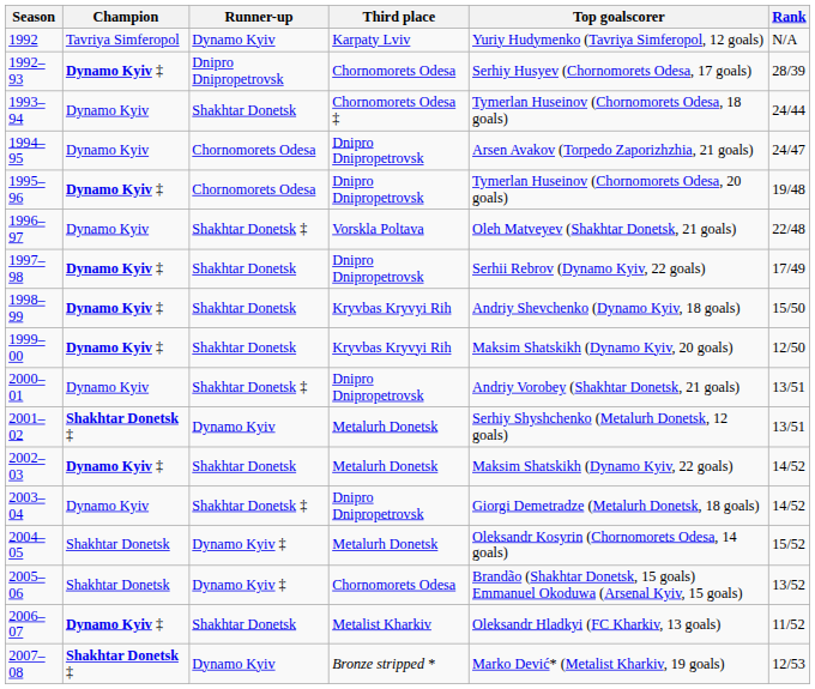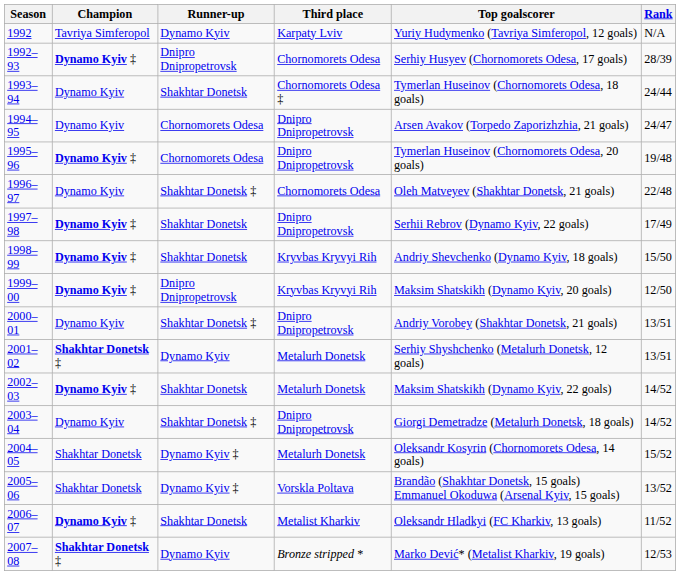 <table class="wikitable" width=100%>
 <tr>
 <th>Season</th>
 <th>Champion</th>
 <th>Runner-up</th>
 <th>Third place</th>
 <th>Top goalscorer</th>
 <th><a href='#'>Rank</a></th>
 </tr>
 <tr>
 <td><a href='#'>1992</a></td>
 <td><a href='#'>Tavriya Simferopol</a></td>
 <td><a href='#'>Dynamo Kyiv</a></td>
 <td><a href='#'>Karpaty Lviv</a></td>
 <td> <a href='#'>Yuriy Hudymenko</a> (<a href='#'>Tavriya Simferopol</a>, 12 goals)</td>
 <td>N/A</td>
 </tr>
 <tr>
 <td><a href='#'>1992–93</a></td>
 <td><strong><a href='#'>Dynamo Kyiv</a></strong> ‡</td>
 <td><a href='#'>Dnipro Dnipropetrovsk</a></td>
 <td><a href='#'>Chornomorets Odesa</a></td>
 <td> <a href='#'>Serhiy Husyev</a> (<a href='#'>Chornomorets Odesa</a>, 17 goals)</td>
 <td>28/39</td>
 </tr>
 <tr>
 <td><a href='#'>1993–94</a></td>
 <td><a href='#'>Dynamo Kyiv</a></td>
 <td><a href='#'>Shakhtar Donetsk</a></td>
 <td><a href='#'>Chornomorets Odesa</a> ‡</td>
 <td> <a href='#'>Tymerlan Huseinov</a> (<a href='#'>Chornomorets Odesa</a>, 18 goals)</td>
 <td>24/44</td>
 </tr>
 <tr>
 <td><a href='#'>1994–95</a></td>
 <td><a href='#'>Dynamo Kyiv</a></td>
 <td><a href='#'>Chornomorets Odesa</a></td>
 <td><a href='#'>Dnipro Dnipropetrovsk</a></td>
 <td> <a href='#'>Arsen Avakov</a> (<a href='#'>Torpedo Zaporizhzhia</a>, 21 goals)</td>
 <td>24/47</td>
 </tr>
 <tr>
 <td><a href='#'>1995–96</a></td>
 <td><strong><a href='#'>Dynamo Kyiv</a></strong> ‡</td>
 <td><a href='#'>Chornomorets Odesa</a></td>
 <td><a href='#'>Dnipro Dnipropetrovsk</a></td>
 <td> <a href='#'>Tymerlan Huseinov</a> (<a href='#'>Chornomorets Odesa</a>, 20 goals)</td>
 <td>19/48</td>
 </tr>
 <tr>
 <td><a href='#'>1996–97</a></td>
 <td><a href='#'>Dynamo Kyiv</a></td>
 <td><a href='#'>Shakhtar Donetsk</a> ‡</td>
-<td><a href='#'>Vorskla Poltava</a></td>
+<td><a href='#'>Chornomorets Odesa</a></td>
 <td> <a href='#'>Oleh Matveyev</a> (<a href='#'>Shakhtar Donetsk</a>, 21 goals)</td>
 <td>22/48</td>
 </tr>
 <tr>
 <td><a href='#'>1997–98</a></td>
 <td><strong><a href='#'>Dynamo Kyiv</a></strong> ‡</td>
 <td><a href='#'>Shakhtar Donetsk</a></td>
 <td><a href='#'>Dnipro Dnipropetrovsk</a></td>
 <td> <a href='#'>Serhii Rebrov</a> (<a href='#'>Dynamo Kyiv</a>, 22 goals)</td>
 <td>17/49</td>
 </tr>
 <tr>
 <td><a href='#'>1998–99</a></td>
 <td><strong><a href='#'>Dynamo Kyiv</a></strong> ‡</td>
 <td><a href='#'>Shakhtar Donetsk</a></td>
 <td><a href='#'>Kryvbas Kryvyi Rih</a></td>
 <td> <a href='#'>Andriy Shevchenko</a> (<a href='#'>Dynamo Kyiv</a>, 18 goals)</td>
 <td>15/50</td>
 </tr>
 <tr>
 <td><a href='#'>1999–00</a></td>
 <td><strong><a href='#'>Dynamo Kyiv</a></strong> ‡</td>
-<td><a href='#'>Shakhtar Donetsk</a></td>
+<td><a href='#'>Dnipro Dnipropetrovsk</a></td>
 <td><a href='#'>Kryvbas Kryvyi Rih</a></td>
 <td> <a href='#'>Maksim Shatskikh</a> (<a href='#'>Dynamo Kyiv</a>, 20 goals)</td>
 <td>12/50</td>
 </tr>
 <tr>
 <td><a href='#'>2000–01</a></td>
 <td><a href='#'>Dynamo Kyiv</a></td>
 <td><a href='#'>Shakhtar Donetsk</a> ‡</td>
 <td><a href='#'>Dnipro Dnipropetrovsk</a></td>
 <td> <a href='#'>Andriy Vorobey</a> (<a href='#'>Shakhtar Donetsk</a>, 21 goals)</td>
 <td>13/51</td>
 </tr>
 <tr>
 <td><a href='#'>2001–02</a></td>
 <td><strong><a href='#'>Shakhtar Donetsk</a></strong> ‡</td>
 <td><a href='#'>Dynamo Kyiv</a></td>
 <td><a href='#'>Metalurh Donetsk</a></td>
 <td> <a href='#'>Serhiy Shyshchenko</a> (<a href='#'>Metalurh Donetsk</a>, 12 goals)</td>
 <td>13/51</td>
 </tr>
 <tr>
 <td><a href='#'>2002–03</a></td>
 <td><strong><a href='#'>Dynamo Kyiv</a></strong> ‡</td>
 <td><a href='#'>Shakhtar Donetsk</a></td>
 <td><a href='#'>Metalurh Donetsk</a></td>
 <td> <a href='#'>Maksim Shatskikh</a> (<a href='#'>Dynamo Kyiv</a>, 22 goals)</td>
 <td>14/52</td>
 </tr>
 <tr>
 <td><a href='#'>2003–04</a></td>
 <td><a href='#'>Dynamo Kyiv</a></td>
 <td><a href='#'>Shakhtar Donetsk</a> ‡</td>
 <td><a href='#'>Dnipro Dnipropetrovsk</a></td>
 <td> <a href='#'>Giorgi Demetradze</a> (<a href='#'>Metalurh Donetsk</a>, 18 goals)</td>
 <td>14/52</td>
 </tr>
 <tr>
 <td><a href='#'>2004–05</a></td>
 <td><a href='#'>Shakhtar Donetsk</a></td>
 <td><a href='#'>Dynamo Kyiv</a> ‡</td>
 <td><a href='#'>Metalurh Donetsk</a></td>
 <td> <a href='#'>Oleksandr Kosyrin</a> (<a href='#'>Chornomorets Odesa</a>, 14 goals)</td>
 <td>15/52</td>
 </tr>
 <tr>
 <td><a href='#'>2005–06</a></td>
 <td><a href='#'>Shakhtar Donetsk</a></td>
 <td><a href='#'>Dynamo Kyiv</a> ‡</td>
-<td><a href='#'>Chornomorets Odesa</a></td>
+<td><a href='#'>Vorskla Poltava</a></td>
 <td> <a href='#'>Brandão</a> (<a href='#'>Shakhtar Donetsk</a>, 15 goals)<br> <a href='#'>Emmanuel Okoduwa</a> (<a href='#'>Arsenal Kyiv</a>, 15 goals)</td>
 <td>13/52</td>
 </tr>
 <tr>
 <td><a href='#'>2006–07</a></td>
 <td><strong><a href='#'>Dynamo Kyiv</a></strong> ‡</td>
 <td><a href='#'>Shakhtar Donetsk</a></td>
 <td><a href='#'>Metalist Kharkiv</a></td>
 <td> <a href='#'>Oleksandr Hladkyi</a> (<a href='#'>FC Kharkiv</a>, 13 goals)</td>
 <td>11/52</td>
 </tr>
 <tr>
 <td><a href='#'>2007–08</a></td>
 <td><strong><a href='#'>Shakhtar Donetsk</a></strong> ‡</td>
 <td><a href='#'>Dynamo Kyiv</a></td>
 <td><em>Bronze stripped</em> *</td>
 <td> <a href='#'>Marko Dević</a>* (<a href='#'>Metalist Kharkiv</a>, 19 goals)</td>
 <td>12/53</td>
 </tr>
 </table>
